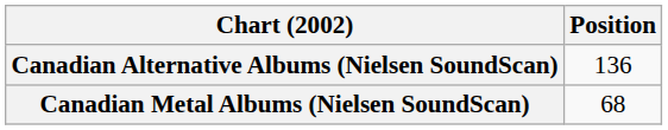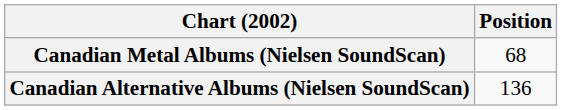 <table class="wikitable plainrowheaders">
 <tr>
 <th>Chart (2002)</th>
 <th>Position</th>
 </tr>
 <tr>
+<th scope="row">Canadian Metal Albums (Nielsen SoundScan)</th>
+<td align=center>68</td>
+</tr>
+<tr>
 <th scope="row">Canadian Alternative Albums (Nielsen SoundScan)</th>
 <td align=center>136</td>
 </tr>
-<tr>
-<th scope="row">Canadian Metal Albums (Nielsen SoundScan)</th>
-<td align=center>68</td>
-</tr>
 </table>
